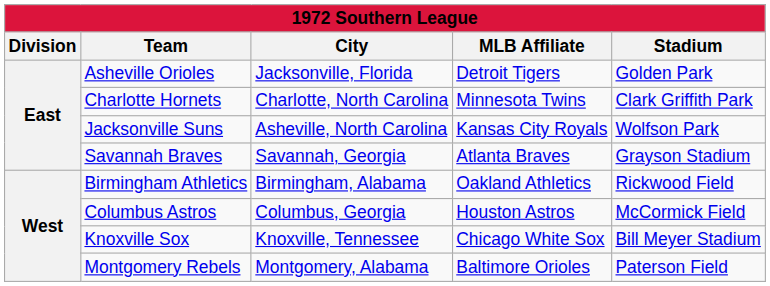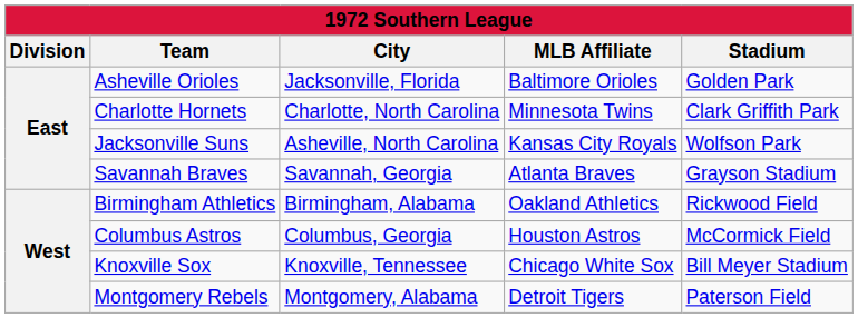 <table class="wikitable" style="width:auto">
 <tr>
 <td bgcolor="#DC143C" align="center" colspan="7"><strong><span>1972 Southern League</span></strong></td>
 </tr>
 <tr>
 <th>Division</th>
 <th>Team</th>
 <th>City</th>
 <th>MLB Affiliate</th>
 <th>Stadium</th>
 </tr>
 <tr>
 <th rowspan="4">East</th>
 <td><a href='#'>Asheville Orioles</a></td>
 <td><a href='#'>Jacksonville, Florida</a></td>
-<td><a href='#'>Detroit Tigers</a></td>
+<td><a href='#'>Baltimore Orioles</a></td>
 <td><a href='#'>Golden Park</a></td>
 </tr>
 <tr>
 <td><a href='#'>Charlotte Hornets</a></td>
 <td><a href='#'>Charlotte, North Carolina</a></td>
 <td><a href='#'>Minnesota Twins</a></td>
 <td><a href='#'>Clark Griffith Park</a></td>
 </tr>
 <tr>
 <td><a href='#'>Jacksonville Suns</a></td>
 <td><a href='#'>Asheville, North Carolina</a></td>
 <td><a href='#'>Kansas City Royals</a></td>
 <td><a href='#'>Wolfson Park</a></td>
 </tr>
 <tr>
 <td><a href='#'>Savannah Braves</a></td>
 <td><a href='#'>Savannah, Georgia</a></td>
 <td><a href='#'>Atlanta Braves</a></td>
 <td><a href='#'>Grayson Stadium</a></td>
 </tr>
 <tr>
 <th rowspan="4">West</th>
 <td><a href='#'>Birmingham Athletics</a></td>
 <td><a href='#'>Birmingham, Alabama</a></td>
 <td><a href='#'>Oakland Athletics</a></td>
 <td><a href='#'>Rickwood Field</a></td>
 </tr>
 <tr>
 <td><a href='#'>Columbus Astros</a></td>
 <td><a href='#'>Columbus, Georgia</a></td>
 <td><a href='#'>Houston Astros</a></td>
 <td><a href='#'>McCormick Field</a></td>
 </tr>
 <tr>
 <td><a href='#'>Knoxville Sox</a></td>
 <td><a href='#'>Knoxville, Tennessee</a></td>
 <td><a href='#'>Chicago White Sox</a></td>
 <td><a href='#'>Bill Meyer Stadium</a></td>
 </tr>
 <tr>
 <td><a href='#'>Montgomery Rebels</a></td>
 <td><a href='#'>Montgomery, Alabama</a></td>
-<td><a href='#'>Baltimore Orioles</a></td>
+<td><a href='#'>Detroit Tigers</a></td>
 <td><a href='#'>Paterson Field</a></td>
 </tr>
 </table>
